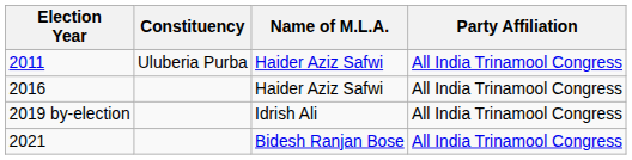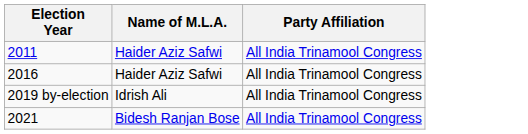 <table class="wikitable sortable"ìÍĦĤĠčw>
 <tr>
 <th>Election<br> Year</th>
-<th>Constituency</th>
 <th>Name of M.L.A.</th>
 <th>Party Affiliation</th>
 </tr>
 <tr>
 <td><a href='#'>2011</a></td>
-<td>Uluberia Purba</td>
 <td><a href='#'>Haider Aziz Safwi</a></td>
 <td><a href='#'>All India Trinamool Congress</a></td>
 </tr>
 <tr>
 <td>2016</td>
-<td></td>
 <td>Haider Aziz Safwi</td>
 <td>All India Trinamool Congress</td>
 </tr>
 <tr>
 <td>2019 by-election</td>
-<td></td>
 <td>Idrish Ali</td>
 <td>All India Trinamool Congress</td>
 </tr>
 <tr>
 <td>2021</td>
-<td></td>
 <td><a href='#'>Bidesh Ranjan Bose</a></td>
 <td><a href='#'>All India Trinamool Congress</a></td>
 </tr>
 </table>
